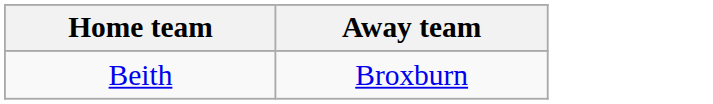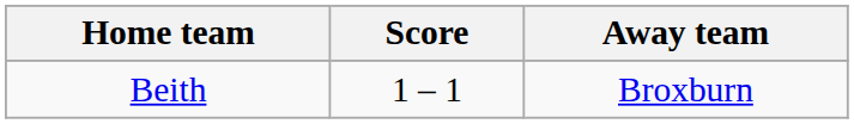 <table class="wikitable" style="text-align: center">
 <tr>
 <th width=140>Home team</th>
+<th width=80>Score</th>
 <th width=140>Away team</th>
 </tr>
 <tr>
 <td><a href='#'>Beith</a></td>
+<td>1 – 1 </td>
 <td><a href='#'>Broxburn</a></td>
 </tr>
 </table>
